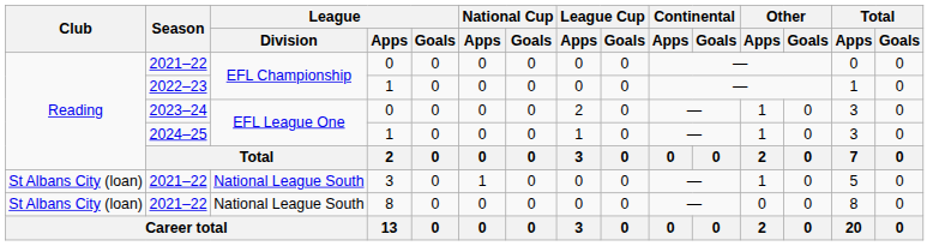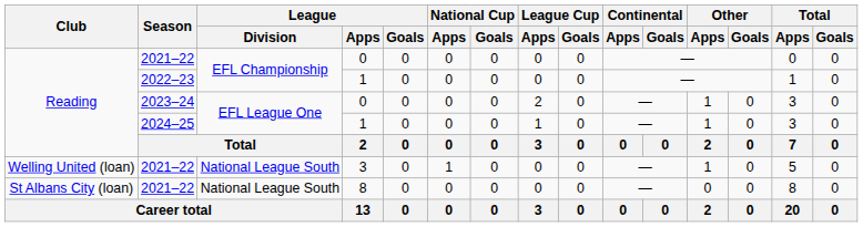 <table class="wikitable" style="text-align:center">
 <tr>
 <th rowspan="2">Club</th>
 <th rowspan="2">Season</th>
 <th colspan="3">League</th>
 <th colspan="2">National Cup</th>
 <th colspan="2">League Cup</th>
 <th colspan="2">Continental</th>
 <th colspan="2">Other</th>
 <th colspan="2">Total</th>
 </tr>
 <tr>
 <th>Division</th>
 <th>Apps</th>
 <th>Goals</th>
 <th>Apps</th>
 <th>Goals</th>
 <th>Apps</th>
 <th>Goals</th>
 <th>Apps</th>
 <th>Goals</th>
 <th>Apps</th>
 <th>Goals</th>
 <th>Apps</th>
 <th>Goals</th>
 </tr>
 <tr>
 <td rowspan="5"><a href='#'>Reading</a></td>
 <td><a href='#'>2021–22</a></td>
 <td rowspan="2"><a href='#'>EFL Championship</a></td>
 <td>0</td>
 <td>0</td>
 <td>0</td>
 <td>0</td>
 <td>0</td>
 <td>0</td>
 <td colspan="4">—</td>
 <td>0</td>
 <td>0</td>
 </tr>
 <tr>
 <td><a href='#'>2022–23</a></td>
 <td>1</td>
 <td>0</td>
 <td>0</td>
 <td>0</td>
 <td>0</td>
 <td>0</td>
 <td colspan="4">—</td>
 <td>1</td>
 <td>0</td>
 </tr>
 <tr>
 <td><a href='#'>2023–24</a></td>
 <td rowspan="2"><a href='#'>EFL League One</a></td>
 <td>0</td>
 <td>0</td>
 <td>0</td>
 <td>0</td>
 <td>2</td>
 <td>0</td>
 <td colspan="2">—</td>
 <td>1</td>
 <td>0</td>
 <td>3</td>
 <td>0</td>
 </tr>
 <tr>
 <td><a href='#'>2024–25</a></td>
 <td>1</td>
 <td>0</td>
 <td>0</td>
 <td>0</td>
 <td>1</td>
 <td>0</td>
 <td colspan="2">—</td>
 <td>1</td>
 <td>0</td>
 <td>3</td>
 <td>0</td>
 </tr>
 <tr>
 <th colspan="2">Total</th>
 <th>2</th>
 <th>0</th>
 <th>0</th>
 <th>0</th>
 <th>3</th>
 <th>0</th>
 <th>0</th>
 <th>0</th>
 <th>2</th>
 <th>0</th>
 <th>7</th>
 <th>0</th>
 </tr>
 <tr>
-<td><a href='#'>St Albans City</a> (loan)</td>
+<td><a href='#'>Welling United</a> (loan)</td>
 <td><a href='#'>2021–22</a></td>
 <td><a href='#'>National League South</a></td>
 <td>3</td>
 <td>0</td>
 <td>1</td>
 <td>0</td>
 <td>0</td>
 <td>0</td>
 <td colspan="2">—</td>
 <td>1</td>
 <td>0</td>
 <td>5</td>
 <td>0</td>
 </tr>
 <tr>
 <td><a href='#'>St Albans City</a> (loan)</td>
 <td><a href='#'>2021–22</a></td>
 <td>National League South</td>
 <td>8</td>
 <td>0</td>
 <td>0</td>
 <td>0</td>
 <td>0</td>
 <td>0</td>
 <td colspan="2">—</td>
 <td>0</td>
 <td>0</td>
 <td>8</td>
 <td>0</td>
 </tr>
 <tr>
 <th colspan="3">Career total</th>
 <th>13</th>
 <th>0</th>
 <th>0</th>
 <th>0</th>
 <th>3</th>
 <th>0</th>
 <th>0</th>
 <th>0</th>
 <th>2</th>
 <th>0</th>
 <th>20</th>
 <th>0</th>
 </tr>
 </table>
